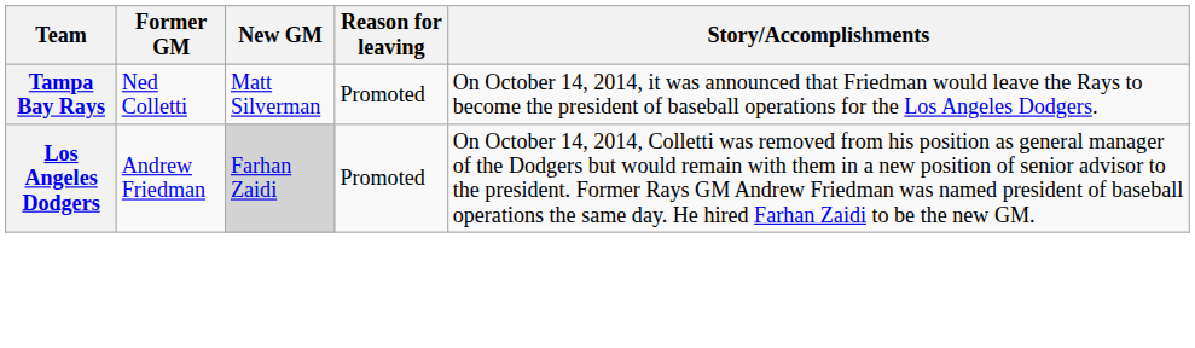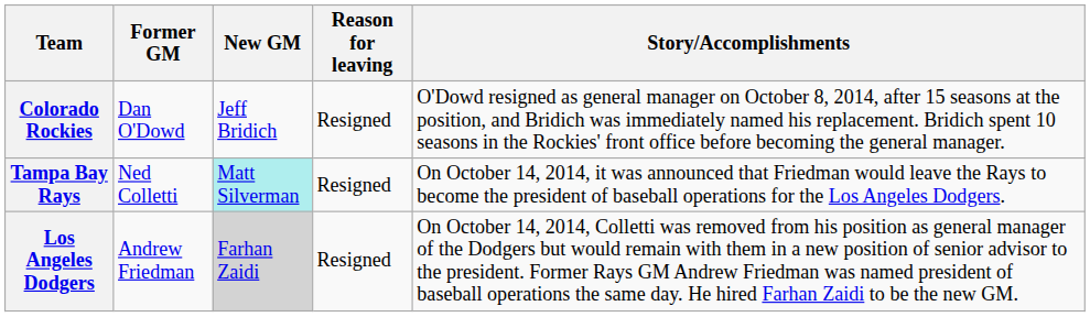 <table class="wikitable">
 <tr>
 <th>Team</th>
 <th>Former GM</th>
 <th>New GM</th>
 <th>Reason for leaving</th>
 <th>Story/Accomplishments</th>
 </tr>
 <tr>
+<th><a href='#'>Colorado Rockies</a></th>
+<td><a href='#'>Dan O'Dowd</a></td>
+<td><a href='#'>Jeff Bridich</a></td>
+<td>Resigned</td>
+<td>O'Dowd resigned as general manager on October 8, 2014, after 15 seasons at the position, and Bridich was immediately named his replacement. Bridich spent 10 seasons in the Rockies' front office before becoming the general manager.</td>
+</tr>
+<tr>
 <th><a href='#'>Tampa Bay Rays</a></th>
 <td><a href='#'>Ned Colletti</a></td>
-<td><a href='#'>Matt Silverman</a></td>
-<td>Promoted</td>
+<td style="background: paleturquoise;"><a href='#'>Matt Silverman</a></td>
+<td>Resigned</td>
 <td>On October 14, 2014, it was announced that Friedman would leave the Rays to become the president of baseball operations for the <a href='#'>Los Angeles Dodgers</a>.</td>
 </tr>
 <tr>
 <th><a href='#'>Los Angeles Dodgers</a></th>
 <td><a href='#'>Andrew Friedman</a></td>
 <td style="background: lightgrey;"><a href='#'>Farhan Zaidi</a></td>
-<td>Promoted</td>
+<td>Resigned</td>
 <td>On October 14, 2014, Colletti was removed from his position as general manager of the Dodgers but would remain with them in a new position of senior advisor to the president. Former Rays GM Andrew Friedman was named president of baseball operations the same day. He hired <a href='#'>Farhan Zaidi</a> to be the new GM.</td>
 </tr>
 </table>
